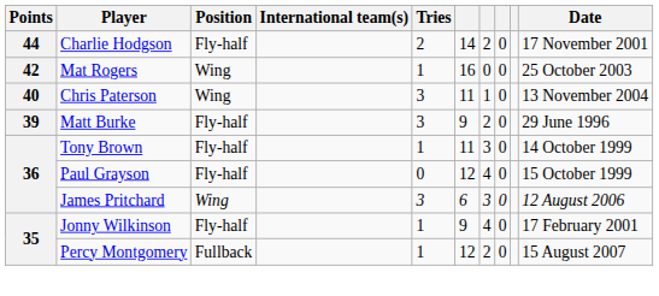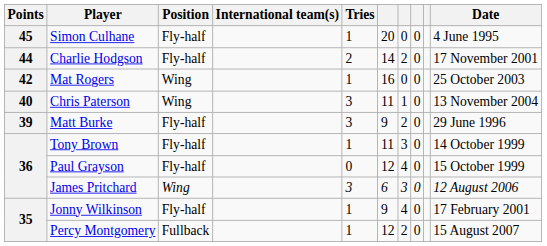 <table class="wikitable sortable">
 <tr>
 <th>Points</th>
 <th>Player</th>
 <th>Position</th>
 <th>International team(s)</th>
 <th>Tries</th>
 <th></th>
 <th></th>
 <th></th>
 <th></th>
 <th>Date</th>
+</tr>
+<tr>
+<th>45</th>
+<td><a href='#'>Simon Culhane</a></td>
+<td>Fly-half</td>
+<td></td>
+<td>1</td>
+<td>20</td>
+<td>0</td>
+<td>0</td>
+<td></td>
+<td>4 June 1995</td>
 </tr>
 <tr>
 <th>44</th>
 <td><a href='#'>Charlie Hodgson</a></td>
 <td>Fly-half</td>
 <td></td>
 <td>2</td>
 <td>14</td>
 <td>2</td>
 <td>0</td>
 <td></td>
 <td>17 November 2001</td>
 </tr>
 <tr>
 <th>42</th>
 <td><a href='#'>Mat Rogers</a></td>
 <td>Wing</td>
 <td></td>
 <td>1</td>
 <td>16</td>
 <td>0</td>
 <td>0</td>
 <td></td>
 <td>25 October 2003</td>
 </tr>
 <tr>
 <th>40</th>
 <td><a href='#'>Chris Paterson</a></td>
 <td>Wing</td>
 <td></td>
 <td>3</td>
 <td>11</td>
 <td>1</td>
 <td>0</td>
 <td></td>
 <td>13 November 2004</td>
 </tr>
 <tr>
 <th>39</th>
 <td><a href='#'>Matt Burke</a></td>
 <td>Fly-half</td>
 <td></td>
 <td>3</td>
 <td>9</td>
 <td>2</td>
 <td>0</td>
 <td></td>
 <td>29 June 1996</td>
 </tr>
 <tr>
 <th rowspan=3>36</th>
 <td><a href='#'>Tony Brown</a></td>
 <td>Fly-half</td>
 <td></td>
 <td>1</td>
 <td>11</td>
 <td>3</td>
 <td>0</td>
 <td></td>
 <td>14 October 1999</td>
 </tr>
 <tr>
 <td><a href='#'>Paul Grayson</a></td>
 <td>Fly-half</td>
 <td></td>
 <td>0</td>
 <td>12</td>
 <td>4</td>
 <td>0</td>
 <td></td>
 <td>15 October 1999</td>
 </tr>
 <tr>
 <td><a href='#'>James Pritchard</a></td>
 <td><em>Wing</em></td>
 <td><em></em></td>
 <td><em>3</em></td>
 <td><em>6</em></td>
 <td><em>3</em></td>
 <td><em>0</em></td>
 <td><em></em></td>
 <td><em>12 August 2006</em></td>
 </tr>
 <tr>
 <th rowspan=2>35</th>
 <td><a href='#'>Jonny Wilkinson</a></td>
 <td>Fly-half</td>
 <td></td>
 <td>1</td>
 <td>9</td>
 <td>4</td>
 <td>0</td>
 <td></td>
 <td>17 February 2001</td>
 </tr>
 <tr>
 <td><a href='#'>Percy Montgomery</a></td>
 <td>Fullback</td>
 <td></td>
 <td>1</td>
 <td>12</td>
 <td>2</td>
 <td>0</td>
 <td></td>
 <td>15 August 2007</td>
 </tr>
 </table>
